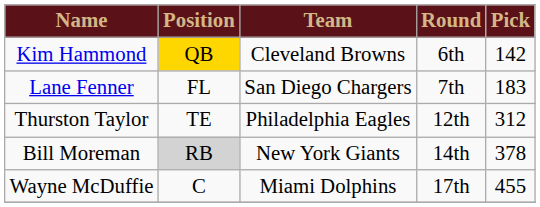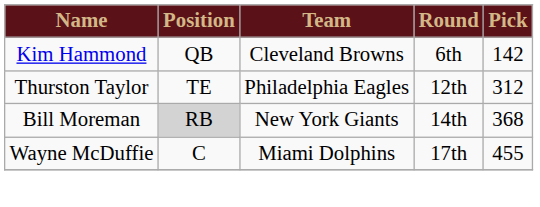 <table class="wikitable" style="text-align: center;">
 <tr>
 <th style="background:#5a1118; color:#d3b787;">Name</th>
 <th style="background:#5a1118; color:#d3b787;">Position</th>
 <th style="background:#5a1118; color:#d3b787;">Team</th>
 <th style="background:#5a1118; color:#d3b787;">Round</th>
 <th style="background:#5a1118; color:#d3b787;">Pick</th>
 </tr>
 <tr>
 <td><a href='#'>Kim Hammond</a></td>
-<td style="background: gold;">QB</td>
+<td>QB</td>
 <td>Cleveland Browns</td>
 <td>6th</td>
 <td>142</td>
-</tr>
-<tr>
-<td><a href='#'>Lane Fenner</a></td>
-<td>FL</td>
-<td>San Diego Chargers</td>
-<td>7th</td>
-<td>183</td>
 </tr>
 <tr>
 <td>Thurston Taylor</td>
 <td>TE</td>
 <td>Philadelphia Eagles</td>
 <td>12th</td>
 <td>312</td>
 </tr>
 <tr>
 <td>Bill Moreman</td>
 <td style="background: lightgrey;">RB</td>
 <td>New York Giants</td>
 <td>14th</td>
-<td>378</td>
+<td>368</td>
 </tr>
 <tr>
 <td>Wayne McDuffie</td>
 <td>C</td>
 <td>Miami Dolphins</td>
 <td>17th</td>
 <td>455</td>
 </tr>
 <tr>
 </tr>
 </table>
